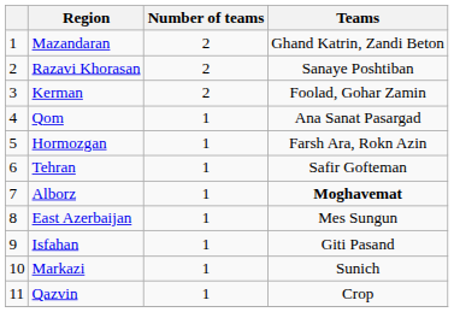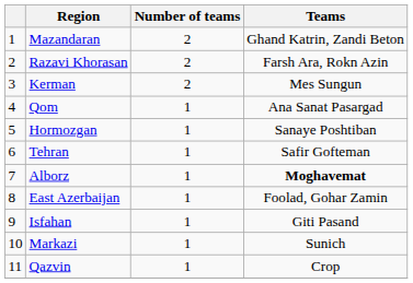 <table class="wikitable">
 <tr>
 <th></th>
 <th>Region</th>
 <th>Number of teams</th>
 <th>Teams</th>
 </tr>
 <tr>
 <td>1</td>
 <td><a href='#'>Mazandaran</a></td>
 <td align=center>2</td>
 <td align=center>Ghand Katrin, Zandi Beton</td>
 </tr>
 <tr>
 <td>2</td>
 <td><a href='#'>Razavi Khorasan</a></td>
 <td align=center>2</td>
-<td align=center>Sanaye Poshtiban</td>
+<td align=center>Farsh Ara, Rokn Azin</td>
 </tr>
 <tr>
 <td>3</td>
 <td><a href='#'>Kerman</a></td>
 <td align=center>2</td>
-<td align=center>Foolad, Gohar Zamin</td>
+<td align=center>Mes Sungun</td>
 </tr>
 <tr>
 <td>4</td>
 <td><a href='#'>Qom</a></td>
 <td align=center>1</td>
 <td align=center>Ana Sanat Pasargad</td>
 </tr>
 <tr>
 <td>5</td>
 <td><a href='#'>Hormozgan</a></td>
 <td align=center>1</td>
-<td align=center>Farsh Ara, Rokn Azin</td>
+<td align=center>Sanaye Poshtiban</td>
 </tr>
 <tr>
 <td>6</td>
 <td><a href='#'>Tehran</a></td>
 <td align=center>1</td>
 <td align=center>Safir Gofteman</td>
 </tr>
 <tr>
 <td>7</td>
 <td><a href='#'>Alborz</a></td>
 <td align=center>1</td>
 <td align=center><strong>Moghavemat</strong></td>
 </tr>
 <tr>
 <td>8</td>
 <td><a href='#'>East Azerbaijan</a></td>
 <td align=center>1</td>
-<td align=center>Mes Sungun</td>
+<td align=center>Foolad, Gohar Zamin</td>
 </tr>
 <tr>
 <td>9</td>
 <td><a href='#'>Isfahan</a></td>
 <td align=center>1</td>
 <td align=center>Giti Pasand</td>
 </tr>
 <tr>
 <td>10</td>
 <td><a href='#'>Markazi</a></td>
 <td align=center>1</td>
 <td align=center>Sunich</td>
 </tr>
 <tr>
 <td>11</td>
 <td><a href='#'>Qazvin</a></td>
 <td align=center>1</td>
 <td align=center>Crop</td>
 </tr>
 <tr>
 </tr>
 </table>
